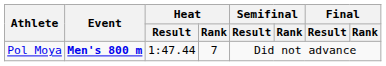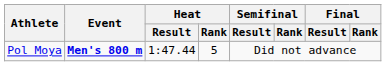 <table class="wikitable" style="font-size:90%">
 <tr>
 <th rowspan="2">Athlete</th>
 <th rowspan="2">Event</th>
 <th colspan="2">Heat</th>
 <th colspan="2">Semifinal</th>
 <th colspan="2">Final</th>
 </tr>
 <tr style="font-size:95%">
 <th>Result</th>
 <th>Rank</th>
 <th>Result</th>
 <th>Rank</th>
 <th>Result</th>
 <th>Rank</th>
 </tr>
 <tr align=center>
 <td align=left><a href='#'>Pol Moya</a></td>
 <td align=left><strong><a href='#'>Men's 800 m</a></strong></td>
 <td>1:47.44</td>
-<td>7</td>
+<td>5</td>
 <td colspan=4>Did not advance</td>
 </tr>
 </table>
